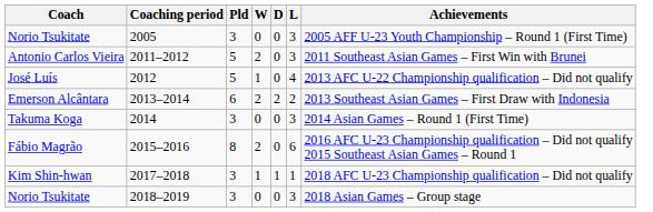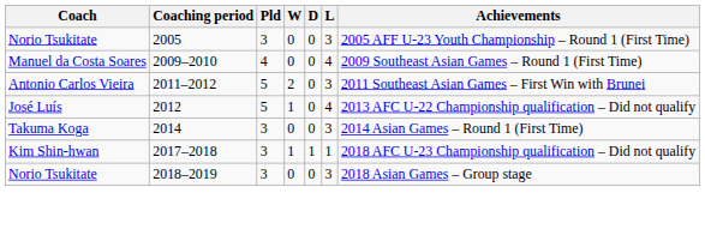 <table class="wikitable">
 <tr>
 <th>Coach</th>
 <th>Coaching period</th>
 <th>Pld</th>
 <th>W</th>
 <th>D</th>
 <th>L</th>
 <th>Achievements</th>
 </tr>
 <tr>
 <td> <a href='#'>Norio Tsukitate</a></td>
 <td>2005</td>
 <td>3</td>
 <td>0</td>
 <td>0</td>
 <td>3</td>
 <td><a href='#'>2005 AFF U-23 Youth Championship</a> – Round 1 (First Time)</td>
 </tr>
 <tr>
+<td> <a href='#'>Manuel da Costa Soares</a></td>
+<td>2009–2010</td>
+<td>4</td>
+<td>0</td>
+<td>0</td>
+<td>4</td>
+<td><a href='#'>2009 Southeast Asian Games</a> – Round 1 (First Time)</td>
+</tr>
+<tr>
 <td> <a href='#'>Antonio Carlos Vieira</a></td>
 <td>2011–2012</td>
 <td>5</td>
 <td>2</td>
 <td>0</td>
 <td>3</td>
 <td><a href='#'>2011 Southeast Asian Games</a> – First Win with <a href='#'>Brunei</a></td>
 </tr>
 <tr>
 <td> <a href='#'>José Luís</a></td>
 <td>2012</td>
 <td>5</td>
 <td>1</td>
 <td>0</td>
 <td>4</td>
 <td><a href='#'>2013 AFC U-22 Championship qualification</a> – Did not qualify</td>
 </tr>
 <tr>
-<td> <a href='#'>Emerson Alcântara</a></td>
-<td>2013–2014</td>
-<td>6</td>
-<td>2</td>
-<td>2</td>
-<td>2</td>
-<td><a href='#'>2013 Southeast Asian Games</a> – First Draw with <a href='#'>Indonesia</a></td>
-</tr>
-<tr>
 <td> <a href='#'>Takuma Koga</a></td>
 <td>2014</td>
 <td>3</td>
 <td>0</td>
 <td>0</td>
 <td>3</td>
 <td><a href='#'>2014 Asian Games</a> – Round 1 (First Time)</td>
-</tr>
-<tr>
-<td> <a href='#'>Fábio Magrão</a></td>
-<td>2015–2016</td>
-<td>8</td>
-<td>2</td>
-<td>0</td>
-<td>6</td>
-<td><a href='#'>2016 AFC U-23 Championship qualification</a> – Did not qualify <br><a href='#'>2015 Southeast Asian Games</a> – Round 1</td>
 </tr>
 <tr>
 <td> <a href='#'>Kim Shin-hwan</a></td>
 <td>2017–2018</td>
 <td>3</td>
 <td>1</td>
 <td>1</td>
 <td>1</td>
 <td><a href='#'>2018 AFC U-23 Championship qualification</a> – Did not qualify</td>
 </tr>
 <tr>
 <td> <a href='#'>Norio Tsukitate</a></td>
 <td>2018–2019</td>
 <td>3</td>
 <td>0</td>
 <td>0</td>
 <td>3</td>
 <td><a href='#'>2018 Asian Games</a> – Group stage</td>
 </tr>
 </table>
